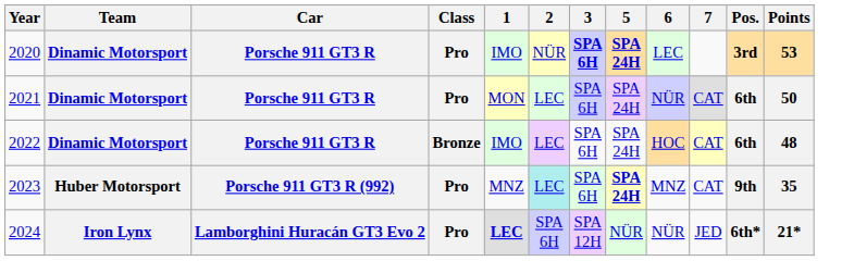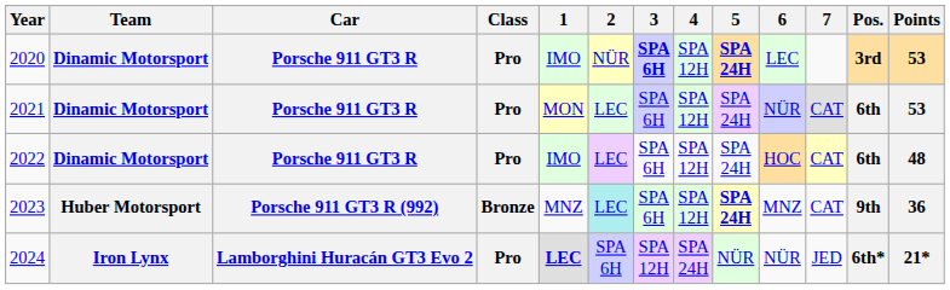 <table class="wikitable" border="1" style="text-align:center; font-size:85%;">
 <tr>
 <th>Year</th>
 <th>Team</th>
 <th>Car</th>
 <th>Class</th>
 <th>1</th>
 <th>2</th>
 <th>3</th>
+<th>4</th>
 <th>5</th>
 <th>6</th>
 <th>7</th>
 <th>Pos.</th>
 <th>Points</th>
 </tr>
 <tr>
 <td><a href='#'>2020</a></td>
 <th nowrap><a href='#'>Dinamic Motorsport</a></th>
 <th nowrap><a href='#'>Porsche 911 GT3 R</a></th>
 <th>Pro</th>
 <td style="background:#DFFFDF;"><a href='#'>IMO</a><br></td>
 <td style="background:#FFFFBF;"><a href='#'>NÜR</a><br></td>
 <td style="background:#CFCFFF;"><strong><a href='#'>SPA<br>6H</a><br></strong></td>
+<td style="background:#DFFFDF;"><a href='#'>SPA<br>12H</a><br></td>
 <td style="background:#FFDF9F;"><strong><a href='#'>SPA<br>24H</a><br></strong></td>
 <td style="background:#DFFFDF;"><a href='#'>LEC</a><br></td>
 <td></td>
 <th style="background:#FFDF9F;">3rd</th>
 <th style="background:#FFDF9F;">53</th>
 </tr>
 <tr>
 <td><a href='#'>2021</a></td>
 <th nowrap><a href='#'>Dinamic Motorsport</a></th>
 <th nowrap><a href='#'>Porsche 911 GT3 R</a></th>
 <th>Pro</th>
 <td style="background:#FFFFBF;"><a href='#'>MON</a><br></td>
 <td style="background:#DFFFDF;"><a href='#'>LEC</a><br></td>
 <td style="background:#CFCFFF;"><a href='#'>SPA<br>6H</a><br></td>
+<td style="background:#DFFFDF;"><a href='#'>SPA<br>12H</a><br></td>
 <td style="background:#EFCFFF;"><a href='#'>SPA<br>24H</a><br></td>
 <td style="background:#CFCFFF;"><a href='#'>NÜR</a><br></td>
 <td style="background:#DFDFDF;"><a href='#'>CAT</a><br></td>
 <th>6th</th>
-<th>50</th>
+<th>53</th>
 </tr>
 <tr>
 <td><a href='#'>2022</a></td>
 <th nowrap><a href='#'>Dinamic Motorsport</a></th>
 <th nowrap><a href='#'>Porsche 911 GT3 R</a></th>
-<th>Bronze</th>
+<th>Pro</th>
 <td style="background:#DFFFDF;"><a href='#'>IMO</a><br></td>
 <td style="background:#EFCFFF;"><a href='#'>LEC</a><br></td>
 <td><a href='#'>SPA<br>6H</a></td>
+<td><a href='#'>SPA<br>12H</a></td>
 <td><a href='#'>SPA<br>24H</a></td>
 <td style="background:#FFDF9F;"><a href='#'>HOC</a><br></td>
 <td style="background:#FFFFBF;"><a href='#'>CAT</a><br></td>
 <th>6th</th>
 <th>48</th>
 </tr>
 <tr>
 <td><a href='#'>2023</a></td>
 <th>Huber Motorsport</th>
 <th><a href='#'>Porsche 911 GT3 R (992)</a></th>
-<th>Pro</th>
+<th>Bronze</th>
 <td><a href='#'>MNZ</a></td>
 <td style="background: paleturquoise;"><a href='#'>LEC</a></td>
 <td style="background:#DFFFDF;"><a href='#'>SPA<br>6H</a><br></td>
+<td style="background:#DFFFDF;"><a href='#'>SPA<br>12H</a><br></td>
 <td style="background:#FFFFBF;"><strong><a href='#'>SPA<br>24H</a></strong><br></td>
 <td><a href='#'>MNZ</a></td>
 <td><a href='#'>CAT</a></td>
 <th>9th</th>
-<th>35</th>
+<th>36</th>
 </tr>
 <tr>
 <td><a href='#'>2024</a></td>
 <th nowrap><a href='#'>Iron Lynx</a></th>
 <th nowrap><a href='#'>Lamborghini Huracán GT3 Evo 2</a></th>
 <th>Pro</th>
 <td style="background:#DFDFDF;"><strong><a href='#'>LEC</a></strong><br></td>
 <td style="background:#CFCFFF;"><a href='#'>SPA<br>6H</a><br></td>
 <td style="background:#EFCFFF;"><a href='#'>SPA<br>12H</a><br></td>
+<td style="background:#EFCFFF;"><a href='#'>SPA<br>24H</a><br></td>
 <td style="background:#DFFFDF;"><a href='#'>NÜR</a><br></td>
 <td><a href='#'>NÜR</a></td>
 <td><a href='#'>JED</a></td>
 <th>6th*</th>
 <th>21*</th>
 </tr>
 </table>
